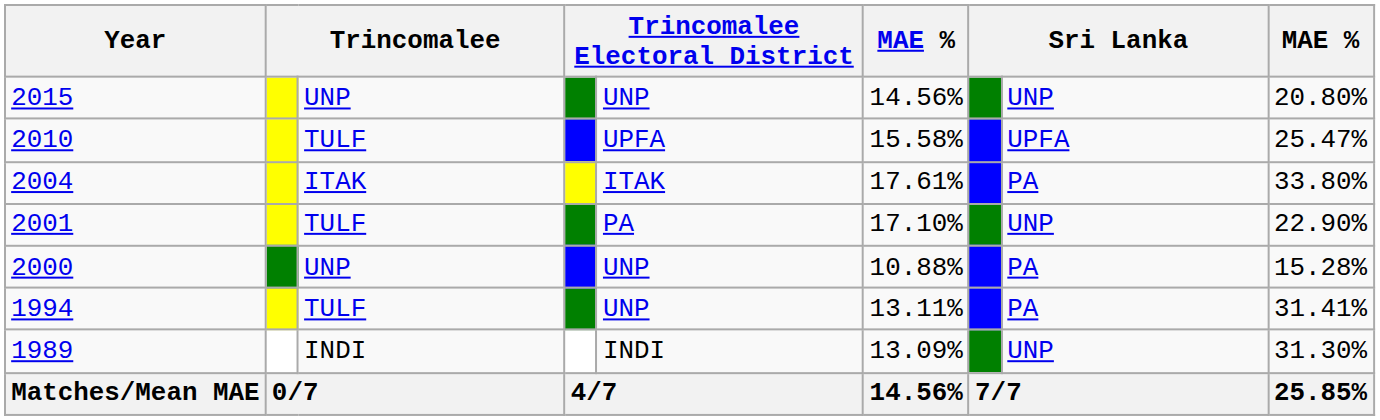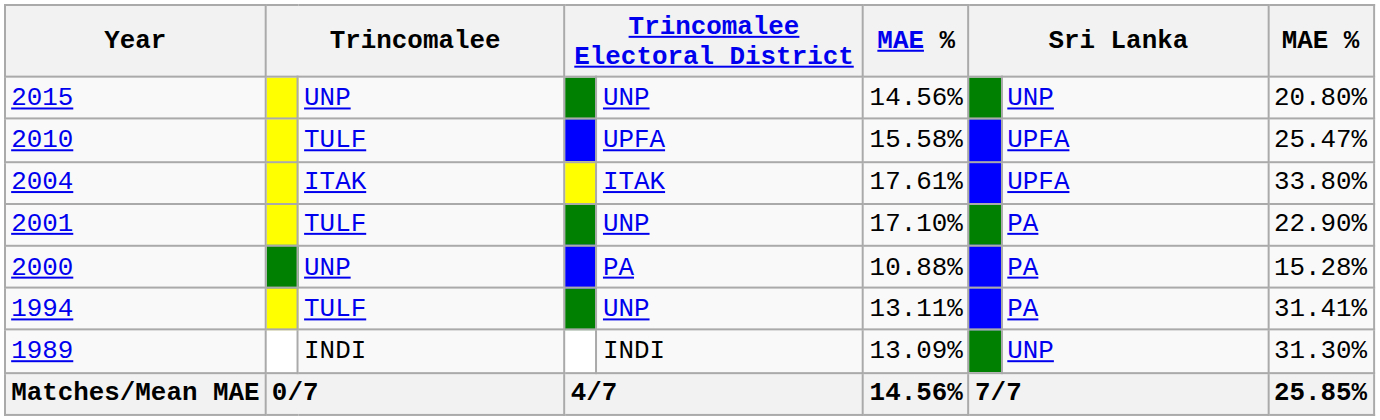 <table class="wikitable">
 <tr>
 <th>Year</th>
 <th colspan="2" width="144px">Trincomalee</th>
 <th colspan="2" width="144px"><a href='#'>Trincomalee Electoral District</a></th>
 <th><a href='#'>MAE</a> %</th>
 <th colspan="2" width="144px">Sri Lanka</th>
 <th>MAE %</th>
 </tr>
 <tr>
 <td><a href='#'>2015</a></td>
 <td style="background-color:yellow;" width="10px"></td>
 <td style="text-align:left;"><a href='#'>UNP</a></td>
 <td style="background-color:green;" width="10px"></td>
 <td style="text-align:left;"><a href='#'>UNP</a></td>
 <td style="text-align:right;">14.56%</td>
 <td style="background-color:green;" width="10px"></td>
 <td style="text-align:left;"><a href='#'>UNP</a></td>
 <td style="text-align:right;">20.80%</td>
 </tr>
 <tr>
 <td><a href='#'>2010</a></td>
 <td style="background-color:yellow;" width="10px"></td>
 <td style="text-align:left;"><a href='#'>TULF</a></td>
 <td style="background-color:blue;" width="10px"></td>
 <td style="text-align:left;"><a href='#'>UPFA</a></td>
 <td style="text-align:right;">15.58%</td>
 <td style="background-color:blue;" width="10px"></td>
 <td style="text-align:left;"><a href='#'>UPFA</a></td>
 <td style="text-align:right;">25.47%</td>
 </tr>
 <tr>
 <td><a href='#'>2004</a></td>
 <td style="background-color:yellow;" width="10px"></td>
 <td style="text-align:left;"><a href='#'>ITAK</a></td>
 <td style="background-color:yellow;" width="10px"></td>
 <td style="text-align:left;"><a href='#'>ITAK</a></td>
 <td style="text-align:right;">17.61%</td>
 <td style="background-color:blue;" width="10px"></td>
-<td style="text-align:left;"><a href='#'>PA</a></td>
+<td style="text-align:left;"><a href='#'>UPFA</a></td>
 <td style="text-align:right;">33.80%</td>
 </tr>
 <tr>
 <td><a href='#'>2001</a></td>
 <td style="background-color:yellow;" width="10px"></td>
 <td style="text-align:left;"><a href='#'>TULF</a></td>
 <td style="background-color:green;" width="10px"></td>
-<td style="text-align:left;"><a href='#'>PA</a></td>
+<td style="text-align:left;"><a href='#'>UNP</a></td>
 <td style="text-align:right;">17.10%</td>
 <td style="background-color:green;" width="10px"></td>
-<td style="text-align:left;"><a href='#'>UNP</a></td>
+<td style="text-align:left;"><a href='#'>PA</a></td>
 <td style="text-align:right;">22.90%</td>
 </tr>
 <tr>
 <td><a href='#'>2000</a></td>
 <td style="background-color:green;" width="10px"></td>
 <td style="text-align:left;"><a href='#'>UNP</a></td>
 <td style="background-color:blue;" width="10px"></td>
-<td style="text-align:left;"><a href='#'>UNP</a></td>
+<td style="text-align:left;"><a href='#'>PA</a></td>
 <td style="text-align:right;">10.88%</td>
 <td style="background-color:blue;" width="10px"></td>
 <td style="text-align:left;"><a href='#'>PA</a></td>
 <td style="text-align:right;">15.28%</td>
 </tr>
 <tr>
 <td><a href='#'>1994</a></td>
 <td style="background-color:yellow;" width="10px"></td>
 <td style="text-align:left;"><a href='#'>TULF</a></td>
 <td style="background-color:green;" width="10px"></td>
 <td style="text-align:left;"><a href='#'>UNP</a></td>
 <td style="text-align:right;">13.11%</td>
 <td style="background-color:blue;" width="10px"></td>
 <td style="text-align:left;"><a href='#'>PA</a></td>
 <td style="text-align:right;">31.41%</td>
 </tr>
 <tr>
 <td><a href='#'>1989</a></td>
 <td style="background-color:white;" width="10px"></td>
 <td style="text-align:left;">INDI</td>
 <td style="background-color:white;" width="10px"></td>
 <td style="text-align:left;">INDI</td>
 <td style="text-align:right;">13.09%</td>
 <td style="background-color:green;" width="10px"></td>
 <td style="text-align:left;"><a href='#'>UNP</a></td>
 <td style="text-align:right;">31.30%</td>
 </tr>
 <tr>
 <th>Matches/Mean MAE</th>
 <th style="text-align:left;"colspan="2" width="144px">0/7</th>
 <th style="text-align:left;"colspan="2" width="144px">4/7</th>
 <th style="text-align:right;">14.56%</th>
 <th style="text-align:left;"colspan="2" width="144px">7/7</th>
 <th style="text-align:right;">25.85%</th>
 </tr>
 </table>
